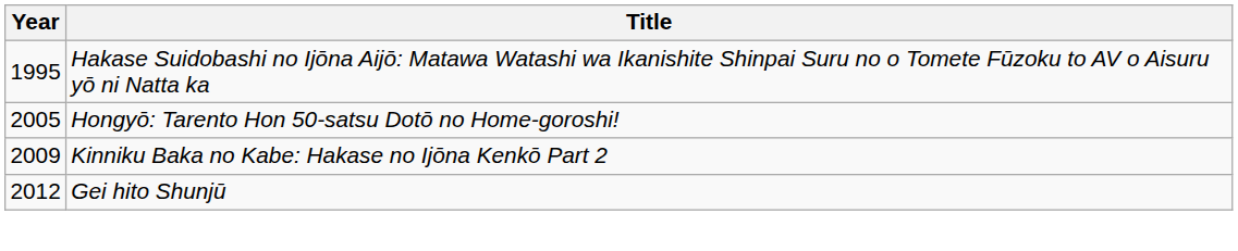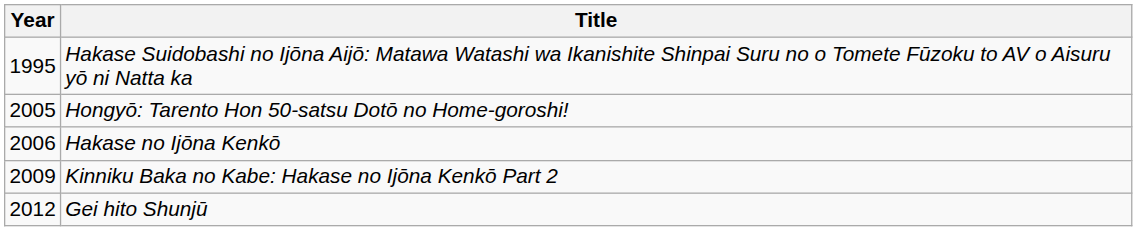 <table class="wikitable">
 <tr>
 <th>Year</th>
 <th>Title</th>
 </tr>
 <tr>
 <td>1995</td>
 <td><em>Hakase Suidobashi no Ijōna Aijō: Matawa Watashi wa Ikanishite Shinpai Suru no o Tomete Fūzoku to AV o Aisuru yō ni Natta ka</em></td>
 </tr>
 <tr>
 <td>2005</td>
 <td><em>Hongyō: Tarento Hon 50-satsu Dotō no Home-goroshi!</em></td>
 </tr>
 <tr>
+<td>2006</td>
+<td><em>Hakase no Ijōna Kenkō</em></td>
+</tr>
+<tr>
 <td>2009</td>
 <td><em>Kinniku Baka no Kabe: Hakase no Ijōna Kenkō Part 2</em></td>
 </tr>
 <tr>
 <td>2012</td>
 <td><em>Gei hito Shunjū</em></td>
 </tr>
 </table>
